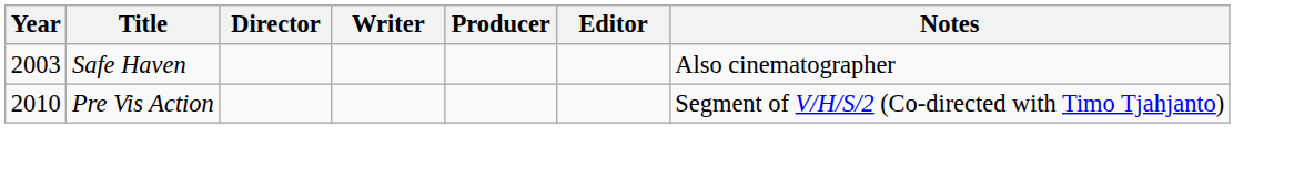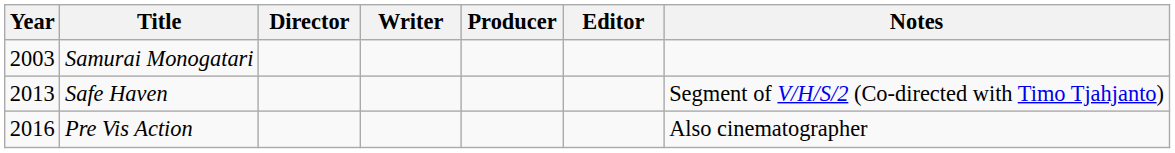 <table class="wikitable">
 <tr>
 <th>Year</th>
 <th>Title</th>
 <th width=65>Director</th>
 <th width=65>Writer</th>
 <th width=65>Producer</th>
 <th width=65>Editor</th>
 <th>Notes</th>
 </tr>
 <tr>
 <td>2003</td>
+<td><em>Samurai Monogatari</em></td>
+<td></td>
+<td></td>
+<td></td>
+<td></td>
+<td></td>
+</tr>
+<tr>
+<td>2013</td>
 <td><em>Safe Haven</em></td>
+<td></td>
+<td></td>
+<td></td>
+<td></td>
+<td>Segment of <em><a href='#'>V/H/S/2</a></em> (Co-directed with <a href='#'>Timo Tjahjanto</a>)</td>
+</tr>
+<tr>
+<td>2016</td>
+<td><em>Pre Vis Action</em></td>
 <td></td>
 <td></td>
 <td></td>
 <td></td>
 <td>Also cinematographer</td>
 </tr>
-<tr>
-<td>2010</td>
-<td><em>Pre Vis Action</em></td>
-<td></td>
-<td></td>
-<td></td>
-<td></td>
-<td>Segment of <em><a href='#'>V/H/S/2</a></em> (Co-directed with <a href='#'>Timo Tjahjanto</a>)</td>
-</tr>
 </table>
